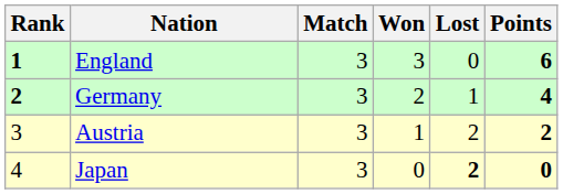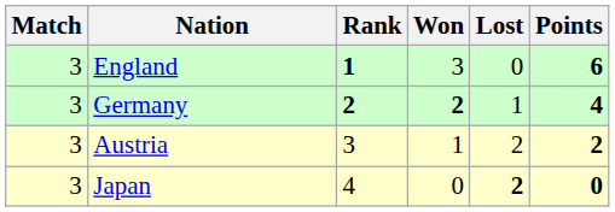 <table class="wikitable">
 <tr>
+<th width=20>Match</th>
+<th width=150>Nation</th>
 <th width=20>Rank</th>
-<th width=150>Nation</th>
-<th width=20>Match</th>
 <th width=20>Won</th>
 <th width=20>Lost</th>
 <th width=20>Points</th>
 </tr>
 <tr style="text-align:right; background:#cfc;">
+<td>3</td>
+<td style="text-align:left;"> <a href='#'>England</a></td>
 <td align="left"><strong>1</strong></td>
-<td style="text-align:left;"> <a href='#'>England</a></td>
-<td>3</td>
 <td>3</td>
 <td>0</td>
 <td><strong>6</strong></td>
 </tr>
 <tr style="text-align:right; background:#cfc;">
+<td>3</td>
+<td style="text-align:left;"> <a href='#'>Germany</a></td>
 <td align="left"><strong>2</strong></td>
-<td style="text-align:left;"> <a href='#'>Germany</a></td>
-<td>3</td>
-<td>2</td>
+<td><strong>2</strong></td>
 <td>1</td>
 <td><strong>4</strong></td>
 </tr>
 <tr style="text-align:right; background:#ffc;">
+<td>3</td>
+<td style="text-align:left;"> <a href='#'>Austria</a></td>
 <td align="left">3</td>
-<td style="text-align:left;"> <a href='#'>Austria</a></td>
-<td>3</td>
 <td>1</td>
 <td>2</td>
 <td><strong>2</strong></td>
 </tr>
 <tr style="text-align:right; background:#ffc;">
+<td>3</td>
+<td style="text-align:left;"> <a href='#'>Japan</a></td>
 <td align="left">4</td>
-<td style="text-align:left;"> <a href='#'>Japan</a></td>
-<td>3</td>
 <td>0</td>
 <td><strong>2</strong></td>
 <td><strong>0</strong></td>
 </tr>
 </table>
